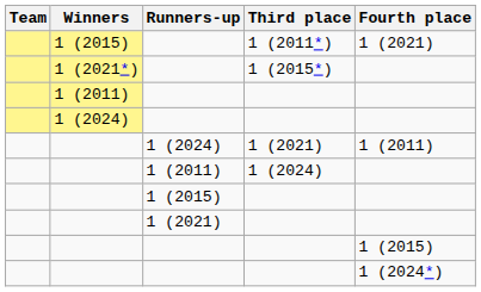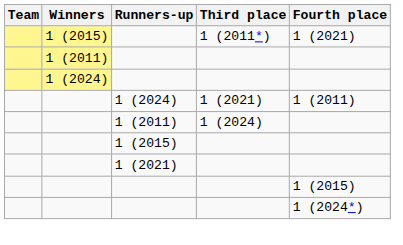 <table class="wikitable sortable">
 <tr>
 <th>Team</th>
 <th>Winners</th>
 <th>Runners-up</th>
 <th>Third place</th>
 <th>Fourth place</th>
 </tr>
 <tr>
 <td style=background:#FFF68F></td>
 <td style=background:#FFF68F>1 (2015)</td>
 <td></td>
 <td>1 (2011<a href='#'>*</a>)</td>
 <td>1 (2021)</td>
-</tr>
-<tr>
-<td style=background:#FFF68F></td>
-<td style=background:#FFF68F>1 (2021<a href='#'>*</a>)</td>
-<td></td>
-<td>1 (2015<a href='#'>*</a>)</td>
-<td></td>
 </tr>
 <tr>
 <td style=background:#FFF68F></td>
 <td style=background:#FFF68F>1 (2011)</td>
 <td></td>
 <td></td>
 <td></td>
 </tr>
 <tr>
 <td style=background:#FFF68F></td>
 <td style=background:#FFF68F>1 (2024)</td>
 <td></td>
 <td></td>
 </tr>
 <tr>
 <td></td>
 <td></td>
 <td>1 (2024)</td>
 <td>1 (2021)</td>
 <td>1 (2011)</td>
 </tr>
 <tr>
 <td></td>
 <td></td>
 <td>1 (2011)</td>
 <td>1 (2024)</td>
 <td></td>
 </tr>
 <tr>
 <td></td>
 <td></td>
 <td>1 (2015)</td>
 <td></td>
 <td></td>
 </tr>
 <tr>
 <td></td>
 <td></td>
 <td>1 (2021)</td>
 <td></td>
 <td></td>
 </tr>
 <tr>
 <td></td>
 <td></td>
 <td></td>
 <td></td>
 <td>1 (2015)</td>
 </tr>
 <tr>
 <td></td>
 <td></td>
 <td></td>
 <td></td>
 <td>1 (2024<a href='#'>*</a>)</td>
 </tr>
 </table>
